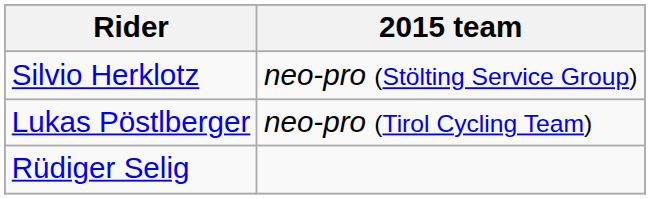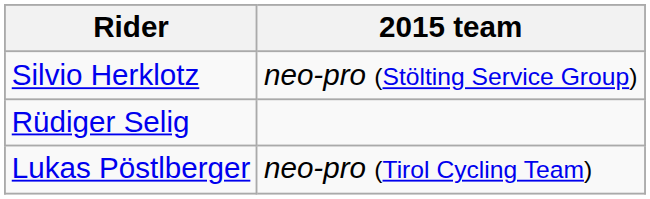 <table class="wikitable">
 <tr>
 <th>Rider</th>
 <th>2015 team</th>
 </tr>
 <tr>
 <td><a href='#'>Silvio Herklotz</a></td>
 <td><em>neo-pro</em> <small>(<a href='#'>Stölting Service Group</a>)</small></td>
 </tr>
 <tr>
+<td><a href='#'>Rüdiger Selig</a></td>
+<td></td>
+</tr>
+<tr>
 <td><a href='#'>Lukas Pöstlberger</a></td>
 <td><em>neo-pro</em> <small>(<a href='#'>Tirol Cycling Team</a>)</small></td>
 </tr>
-<tr>
-<td><a href='#'>Rüdiger Selig</a></td>
-<td></td>
-</tr>
 </table>
